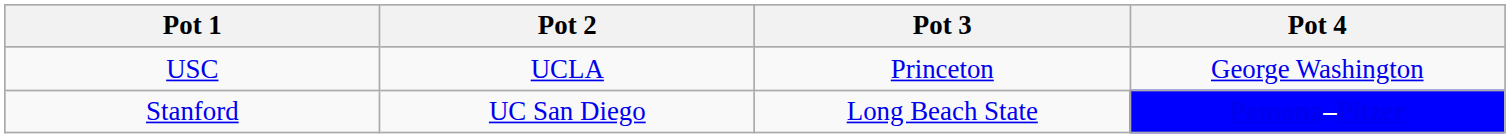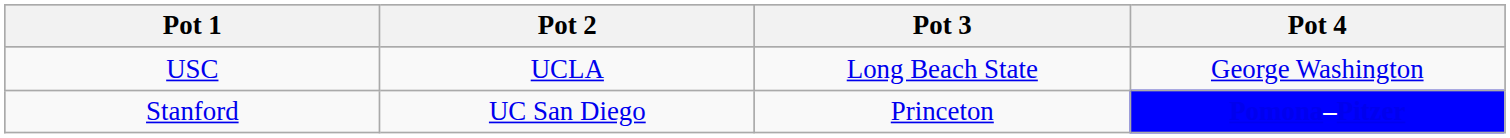 <table class="wikitable">
 <tr>
 <th width=15%>Pot 1</th>
 <th width=15%>Pot 2</th>
 <th width=15%>Pot 3</th>
 <th width=15%>Pot 4</th>
 </tr>
 <tr>
 <td align=center style=><a href='#'><span>USC</span></a></td>
 <td align=center style=><a href='#'><span>UCLA</span></a></td>
-<td align=center style=><a href='#'><span>Princeton</span></a></td>
+<td align=center style=><a href='#'><span>Long Beach State</span></a></td>
 <td align=center style=><a href='#'><span>George Washington</span></a></td>
 </tr>
 <tr>
 <td align=center style=><a href='#'><span>Stanford</span></a></td>
 <td align=center style=><a href='#'><span>UC San Diego</span></a></td>
-<td align=center style=><a href='#'><span>Long Beach State</span></a></td>
+<td align=center style=><a href='#'><span>Princeton</span></a></td>
 <td align=center style="background-color:#0000FF;color:#FFFFFF;"><strong><a href='#'><span>Pomona</span></a>–<a href='#'><span>Pitzer</span></a></strong></td>
 </tr>
 </table>
